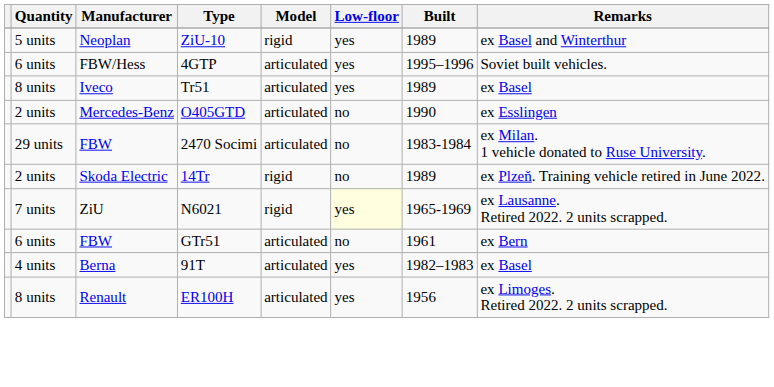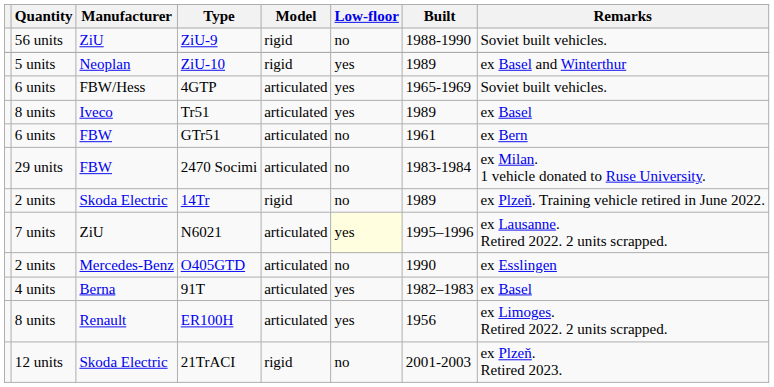 <table class="wikitable">
 <tr style="background:#E0E0E0;">
 <th></th>
 <th>Quantity</th>
 <th>Manufacturer</th>
 <th>Type</th>
 <th>Model</th>
 <th><a href='#'>Low-floor</a></th>
 <th>Built</th>
 <th>Remarks</th>
+</tr>
+<tr>
+<td></td>
+<td>56 units</td>
+<td><a href='#'>ZiU</a></td>
+<td><a href='#'>ZiU-9</a></td>
+<td>rigid</td>
+<td>no</td>
+<td>1988-1990</td>
+<td>Soviet built vehicles.</td>
 </tr>
 <tr>
 </tr>
 <tr>
 <td></td>
 <td>5 units</td>
 <td><a href='#'>Neoplan</a></td>
 <td><a href='#'>ZiU-10</a></td>
 <td>rigid</td>
 <td>yes</td>
 <td>1989</td>
 <td>ex <a href='#'>Basel</a> and <a href='#'>Winterthur</a></td>
 </tr>
 <tr>
 <td></td>
 <td>6 units</td>
 <td>FBW/Hess</td>
 <td>4GTP</td>
 <td>articulated</td>
 <td>yes</td>
-<td>1995–1996</td>
+<td>1965-1969</td>
 <td>Soviet built vehicles.</td>
 </tr>
 <tr>
 <td></td>
 <td>8 units</td>
 <td><a href='#'>Iveco</a></td>
 <td>Tr51</td>
 <td>articulated</td>
 <td>yes</td>
 <td>1989</td>
 <td>ex <a href='#'>Basel</a></td>
 </tr>
 <tr>
 <td></td>
-<td>2 units</td>
-<td><a href='#'>Mercedes-Benz</a></td>
-<td><a href='#'>O405GTD</a></td>
+<td>6 units</td>
+<td><a href='#'>FBW</a></td>
+<td>GTr51</td>
 <td>articulated</td>
 <td>no</td>
-<td>1990</td>
-<td>ex <a href='#'>Esslingen</a></td>
+<td>1961</td>
+<td>ex <a href='#'>Bern</a></td>
 </tr>
 <tr>
 <td></td>
 <td>29 units</td>
 <td><a href='#'>FBW</a></td>
 <td>2470 Socimi</td>
 <td>articulated</td>
 <td>no</td>
 <td>1983-1984</td>
 <td>ex <a href='#'>Milan</a>.<br>1 vehicle donated to <a href='#'>Ruse University</a>.</td>
 </tr>
 <tr>
 <td></td>
 <td>2 units</td>
 <td><a href='#'>Skoda Electric</a></td>
 <td><a href='#'>14Tr</a></td>
 <td>rigid</td>
 <td>no</td>
 <td>1989</td>
 <td>ex <a href='#'>Plzeň</a>. Training vehicle retired in June 2022.</td>
 </tr>
 <tr>
 <td></td>
 <td>7 units</td>
 <td>ZiU</td>
 <td>N6021</td>
-<td>rigid</td>
+<td>articulated</td>
 <td style="background: lightyellow;">yes</td>
-<td>1965-1969</td>
+<td>1995–1996</td>
 <td>ex <a href='#'>Lausanne</a>.<br>Retired 2022. 2 units scrapped.</td>
 </tr>
 <tr>
 <td></td>
-<td>6 units</td>
-<td><a href='#'>FBW</a></td>
-<td>GTr51</td>
+<td>2 units</td>
+<td><a href='#'>Mercedes-Benz</a></td>
+<td><a href='#'>O405GTD</a></td>
 <td>articulated</td>
 <td>no</td>
-<td>1961</td>
-<td>ex <a href='#'>Bern</a></td>
+<td>1990</td>
+<td>ex <a href='#'>Esslingen</a></td>
 </tr>
 <tr>
 <td></td>
 <td>4 units</td>
 <td><a href='#'>Berna</a></td>
 <td>91T</td>
 <td>articulated</td>
 <td>yes</td>
 <td>1982–1983</td>
 <td>ex <a href='#'>Basel</a></td>
 </tr>
 <tr>
 <td></td>
 <td>8 units</td>
 <td><a href='#'>Renault</a></td>
 <td><a href='#'>ER100H</a></td>
 <td>articulated</td>
 <td>yes</td>
 <td>1956</td>
 <td>ex <a href='#'>Limoges</a>.<br>Retired 2022. 2 units scrapped.</td>
 </tr>
+<tr>
+<td></td>
+<td>12 units</td>
+<td><a href='#'>Skoda Electric</a></td>
+<td>21TrACI</td>
+<td>rigid</td>
+<td>no</td>
+<td>2001-2003</td>
+<td>ex <a href='#'>Plzeň</a>.<br>Retired 2023.</td>
+</tr>
 </table>
